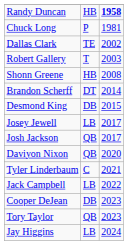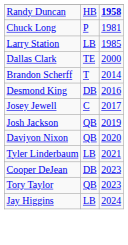 <table class="wikitable">
 <tr>
 </tr>
 <tr>
 <td><a href='#'>Randy Duncan</a></td>
 <td><a href='#'>HB</a></td>
 <td><strong><a href='#'>1958</a></strong></td>
 </tr>
 <tr>
 <td><a href='#'>Chuck Long</a></td>
 <td><a href='#'>P</a></td>
 <td><a href='#'>1981</a></td>
 </tr>
 <tr>
+<td><a href='#'>Larry Station</a></td>
+<td><a href='#'>LB</a></td>
+<td><a href='#'>1985</a></td>
+</tr>
+<tr>
 <td><a href='#'>Dallas Clark</a></td>
 <td><a href='#'>TE</a></td>
-<td><a href='#'>2002</a></td>
-</tr>
-<tr>
-<td><a href='#'>Robert Gallery</a></td>
-<td><a href='#'>T</a></td>
-<td><a href='#'>2003</a></td>
-</tr>
-<tr>
-<td><a href='#'>Shonn Greene</a></td>
-<td><a href='#'>HB</a></td>
-<td><a href='#'>2008</a></td>
+<td><a href='#'>2000</a></td>
 </tr>
 <tr>
 <td><a href='#'>Brandon Scherff</a></td>
-<td><a href='#'>DT</a></td>
+<td><a href='#'>T</a></td>
 <td><a href='#'>2014</a></td>
 </tr>
 <tr>
 <td><a href='#'>Desmond King</a></td>
 <td><a href='#'>DB</a></td>
-<td><a href='#'>2015</a></td>
+<td><a href='#'>2016</a></td>
 </tr>
 <tr>
 <td><a href='#'>Josey Jewell</a></td>
-<td><a href='#'>LB</a></td>
+<td><a href='#'>C</a></td>
 <td><a href='#'>2017</a></td>
 </tr>
 <tr>
 <td><a href='#'>Josh Jackson</a></td>
 <td><a href='#'>QB</a></td>
-<td><a href='#'>2017</a></td>
+<td><a href='#'>2019</a></td>
 </tr>
 <tr>
 <td><a href='#'>Daviyon Nixon</a></td>
 <td><a href='#'>QB</a></td>
 <td><a href='#'>2020</a></td>
 </tr>
 <tr>
 <td><a href='#'>Tyler Linderbaum</a></td>
-<td><a href='#'>C</a></td>
+<td><a href='#'>LB</a></td>
 <td><a href='#'>2021</a></td>
-</tr>
-<tr>
-<td><a href='#'>Jack Campbell</a></td>
-<td><a href='#'>LB</a></td>
-<td><a href='#'>2022</a></td>
 </tr>
 <tr>
 <td><a href='#'>Cooper DeJean</a></td>
 <td><a href='#'>DB</a></td>
 <td><a href='#'>2023</a></td>
 </tr>
 <tr>
 <td><a href='#'>Tory Taylor</a></td>
 <td><a href='#'>QB</a></td>
 <td><a href='#'>2023</a></td>
 </tr>
 <tr>
 <td><a href='#'>Jay Higgins</a></td>
 <td><a href='#'>LB</a></td>
 <td><a href='#'>2024</a></td>
 </tr>
 </table>
